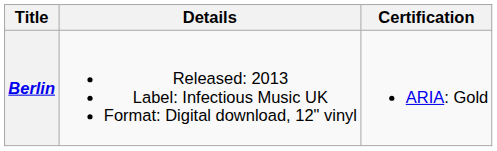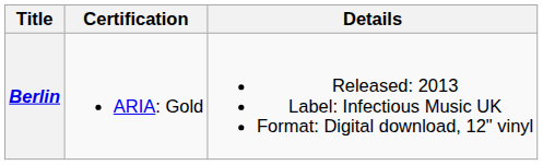 <table class="wikitable plainrowheaders" style="text-align:center;">
 <tr>
 <th scope="col">Title</th>
+<th scope="col">Certification</th>
 <th scope="col">Details</th>
-<th scope="col">Certification</th>
 </tr>
 <tr>
 <th scope="row"><em><a href='#'>Berlin</a></em></th>
+<td><br><ul><li><a href='#'>ARIA</a>: Gold</li></ul></td>
 <td><br><ul><li>Released: 2013</li><li>Label: Infectious Music UK</li><li>Format: Digital download, 12" vinyl</li></ul></td>
-<td><br><ul><li><a href='#'>ARIA</a>: Gold</li></ul></td>
 </tr>
 </table>
